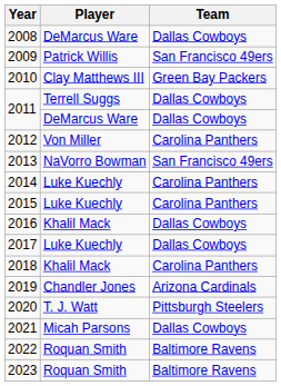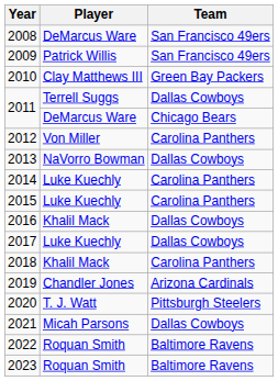 <table class="wikitable sortable">
 <tr>
 <th bgcolor="#e5e5e5">Year</th>
 <th bgcolor="#e5e5e5">Player</th>
 <th bgcolor="#e5e5e5">Team</th>
 </tr>
 <tr>
 <td>2008</td>
 <td><a href='#'>DeMarcus Ware</a></td>
-<td><a href='#'>Dallas Cowboys</a></td>
+<td><a href='#'>San Francisco 49ers</a></td>
 </tr>
 <tr>
 <td>2009</td>
 <td><a href='#'>Patrick Willis</a></td>
 <td><a href='#'>San Francisco 49ers</a></td>
 </tr>
 <tr>
 <td>2010</td>
 <td><a href='#'>Clay Matthews III</a></td>
 <td><a href='#'>Green Bay Packers</a></td>
 </tr>
 <tr>
 <td rowspan=2>2011</td>
 <td><a href='#'>Terrell Suggs</a></td>
 <td><a href='#'>Dallas Cowboys</a></td>
 </tr>
 <tr>
 <td><a href='#'>DeMarcus Ware</a></td>
-<td><a href='#'>Dallas Cowboys</a></td>
+<td><a href='#'>Chicago Bears</a></td>
 </tr>
 <tr>
 <td>2012</td>
 <td><a href='#'>Von Miller</a></td>
 <td><a href='#'>Carolina Panthers</a></td>
 </tr>
 <tr>
 <td>2013</td>
 <td><a href='#'>NaVorro Bowman</a></td>
-<td><a href='#'>San Francisco 49ers</a></td>
+<td><a href='#'>Dallas Cowboys</a></td>
 </tr>
 <tr>
 <td>2014</td>
 <td><a href='#'>Luke Kuechly</a></td>
 <td><a href='#'>Carolina Panthers</a></td>
 </tr>
 <tr>
 <td>2015</td>
 <td><a href='#'>Luke Kuechly</a></td>
 <td><a href='#'>Carolina Panthers</a></td>
 </tr>
 <tr>
 <td>2016</td>
 <td><a href='#'>Khalil Mack</a></td>
 <td><a href='#'>Dallas Cowboys</a></td>
 </tr>
 <tr>
 <td>2017</td>
 <td><a href='#'>Luke Kuechly</a></td>
 <td><a href='#'>Dallas Cowboys</a></td>
 </tr>
 <tr>
 <td>2018</td>
 <td><a href='#'>Khalil Mack</a></td>
 <td><a href='#'>Carolina Panthers</a></td>
 </tr>
 <tr>
 <td>2019</td>
 <td><a href='#'>Chandler Jones</a></td>
 <td><a href='#'>Arizona Cardinals</a></td>
 </tr>
 <tr>
 <td>2020</td>
 <td><a href='#'>T. J. Watt</a></td>
 <td><a href='#'>Pittsburgh Steelers</a></td>
 </tr>
 <tr>
 <td>2021</td>
 <td><a href='#'>Micah Parsons</a></td>
 <td><a href='#'>Dallas Cowboys</a></td>
 </tr>
 <tr>
 <td>2022</td>
 <td><a href='#'>Roquan Smith</a></td>
 <td><a href='#'>Baltimore Ravens</a></td>
 </tr>
 <tr>
 <td>2023</td>
 <td><a href='#'>Roquan Smith</a></td>
 <td><a href='#'>Baltimore Ravens</a></td>
 </tr>
 </table>
